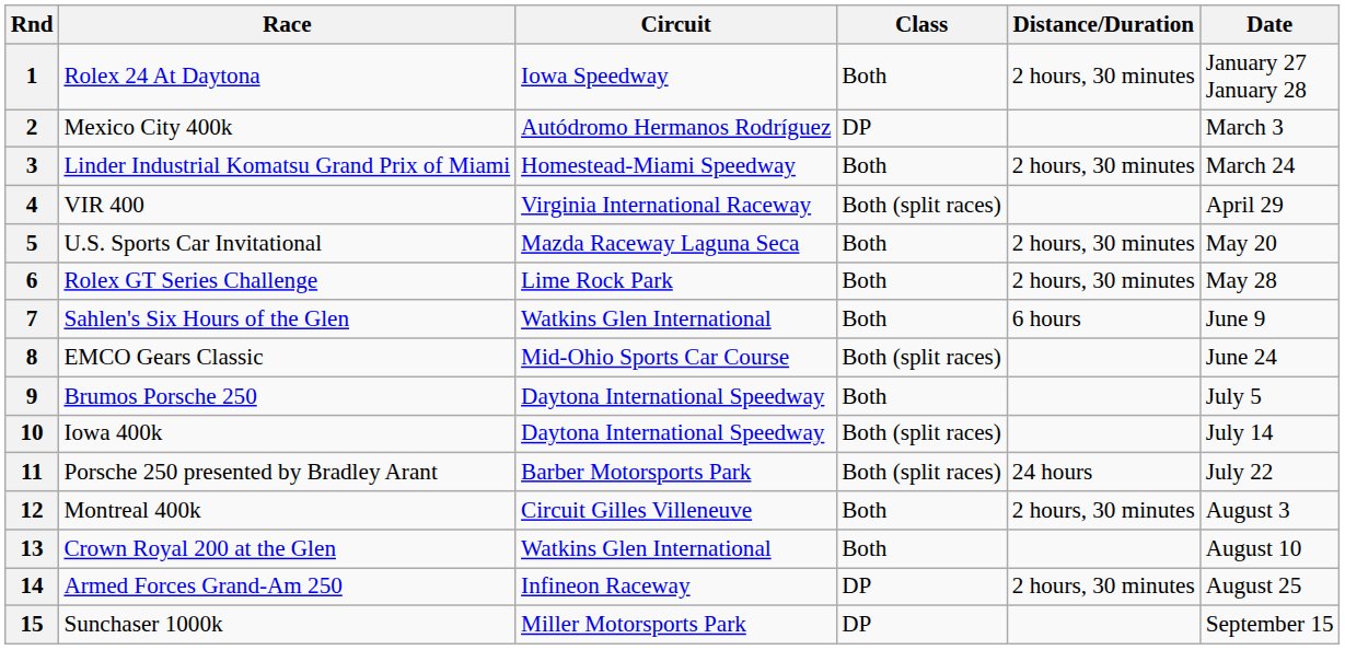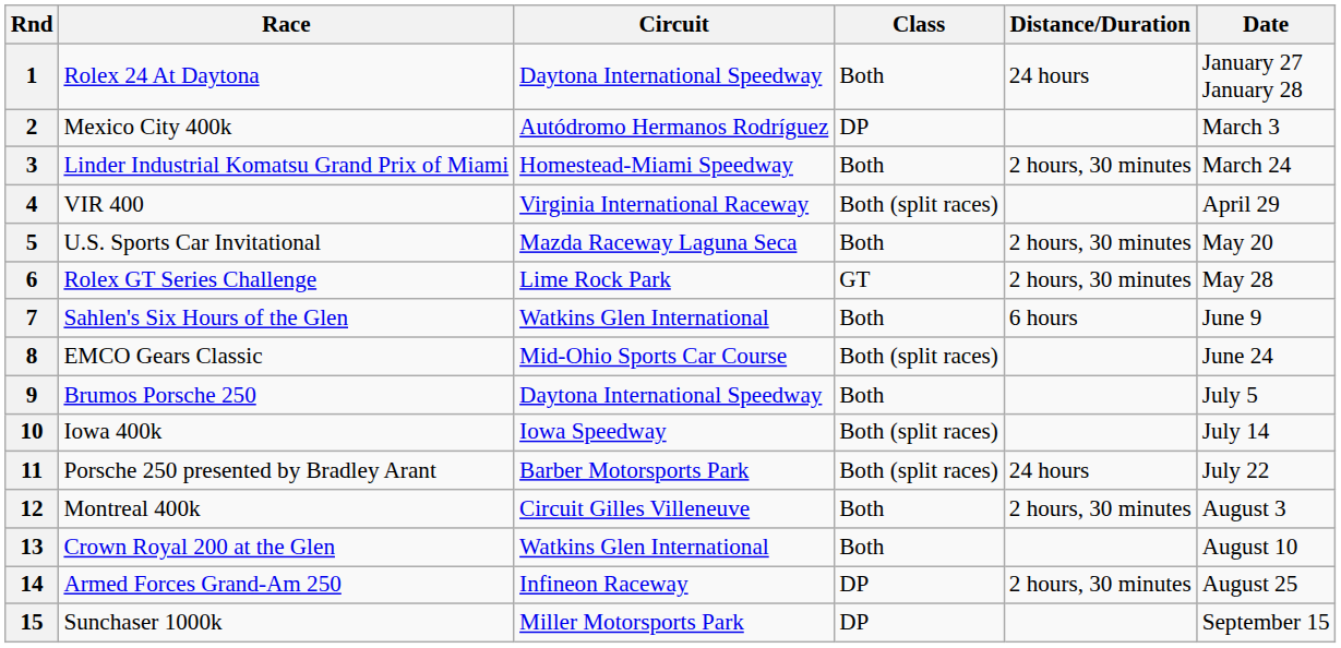 <table class="wikitable" style="font-size: 90%;">
 <tr>
 <th>Rnd</th>
 <th>Race</th>
 <th>Circuit</th>
 <th>Class</th>
 <th>Distance/Duration</th>
 <th>Date</th>
 </tr>
 <tr>
 <th>1</th>
 <td> <a href='#'>Rolex 24 At Daytona</a></td>
-<td><a href='#'>Iowa Speedway</a></td>
+<td><a href='#'>Daytona International Speedway</a></td>
 <td>Both</td>
-<td>2 hours, 30 minutes</td>
+<td>24 hours</td>
 <td>January 27<br>January 28</td>
 </tr>
 <tr>
 <th>2</th>
 <td> Mexico City 400k</td>
 <td><a href='#'>Autódromo Hermanos Rodríguez</a></td>
 <td>DP</td>
 <td></td>
 <td>March 3</td>
 </tr>
 <tr>
 <th>3</th>
 <td> <a href='#'>Linder Industrial Komatsu Grand Prix of Miami</a></td>
 <td><a href='#'>Homestead-Miami Speedway</a></td>
 <td>Both</td>
 <td>2 hours, 30 minutes</td>
 <td>March 24</td>
 </tr>
 <tr>
 <th>4</th>
 <td> VIR 400</td>
 <td><a href='#'>Virginia International Raceway</a></td>
 <td>Both (split races)</td>
 <td></td>
 <td>April 29</td>
 </tr>
 <tr>
 <th>5</th>
 <td> U.S. Sports Car Invitational</td>
 <td><a href='#'>Mazda Raceway Laguna Seca</a></td>
 <td>Both</td>
 <td>2 hours, 30 minutes</td>
 <td>May 20</td>
 </tr>
 <tr>
 <th>6</th>
 <td> <a href='#'>Rolex GT Series Challenge</a></td>
 <td><a href='#'>Lime Rock Park</a></td>
-<td>Both</td>
+<td>GT</td>
 <td>2 hours, 30 minutes</td>
 <td>May 28</td>
 </tr>
 <tr>
 <th>7</th>
 <td> <a href='#'>Sahlen's Six Hours of the Glen</a></td>
 <td><a href='#'>Watkins Glen International</a></td>
 <td>Both</td>
 <td>6 hours</td>
 <td>June 9</td>
 </tr>
 <tr>
 <th>8</th>
 <td> EMCO Gears Classic</td>
 <td><a href='#'>Mid-Ohio Sports Car Course</a></td>
 <td>Both (split races)</td>
 <td></td>
 <td>June 24</td>
 </tr>
 <tr>
 <th>9</th>
 <td> <a href='#'>Brumos Porsche 250</a></td>
 <td><a href='#'>Daytona International Speedway</a></td>
 <td>Both</td>
 <td></td>
 <td>July 5</td>
 </tr>
 <tr>
 <th>10</th>
 <td> Iowa 400k</td>
-<td><a href='#'>Daytona International Speedway</a></td>
+<td><a href='#'>Iowa Speedway</a></td>
 <td>Both (split races)</td>
 <td></td>
 <td>July 14</td>
 </tr>
 <tr>
 <th>11</th>
 <td> Porsche 250 presented by Bradley Arant</td>
 <td><a href='#'>Barber Motorsports Park</a></td>
 <td>Both (split races)</td>
 <td>24 hours</td>
 <td>July 22</td>
 </tr>
 <tr>
 <th>12</th>
 <td> Montreal 400k</td>
 <td><a href='#'>Circuit Gilles Villeneuve</a></td>
 <td>Both</td>
 <td>2 hours, 30 minutes</td>
 <td>August 3</td>
 </tr>
 <tr>
 <th>13</th>
 <td> <a href='#'>Crown Royal 200 at the Glen</a></td>
 <td><a href='#'>Watkins Glen International</a></td>
 <td>Both</td>
 <td></td>
 <td>August 10</td>
 </tr>
 <tr>
 <th>14</th>
 <td> <a href='#'>Armed Forces Grand-Am 250</a></td>
 <td><a href='#'>Infineon Raceway</a></td>
 <td>DP</td>
 <td>2 hours, 30 minutes</td>
 <td>August 25</td>
 </tr>
 <tr>
 <th>15</th>
 <td> Sunchaser 1000k</td>
 <td><a href='#'>Miller Motorsports Park</a></td>
 <td>DP</td>
 <td></td>
 <td>September 15</td>
 </tr>
 </table>
